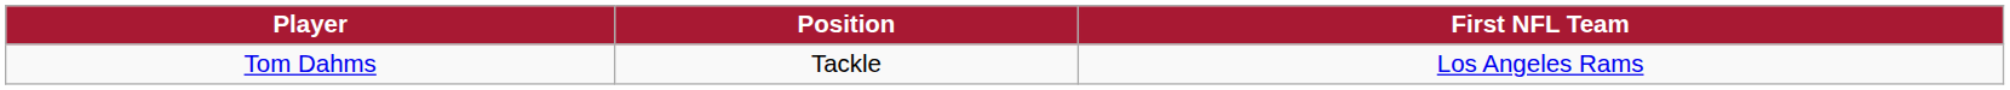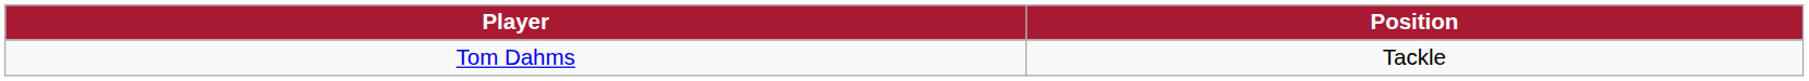 <table class="wikitable" width="65%">
 <tr align="center"  style="background:#A81933;color:#FFFFFF;">
 <td><strong>Player</strong></td>
 <td><strong>Position</strong></td>
-<td><strong>First NFL Team</strong></td>
 </tr>
 <tr align="center" bgcolor="">
 <td><a href='#'>Tom Dahms</a></td>
 <td>Tackle</td>
-<td><a href='#'>Los Angeles Rams</a></td>
 </tr>
 </table>
